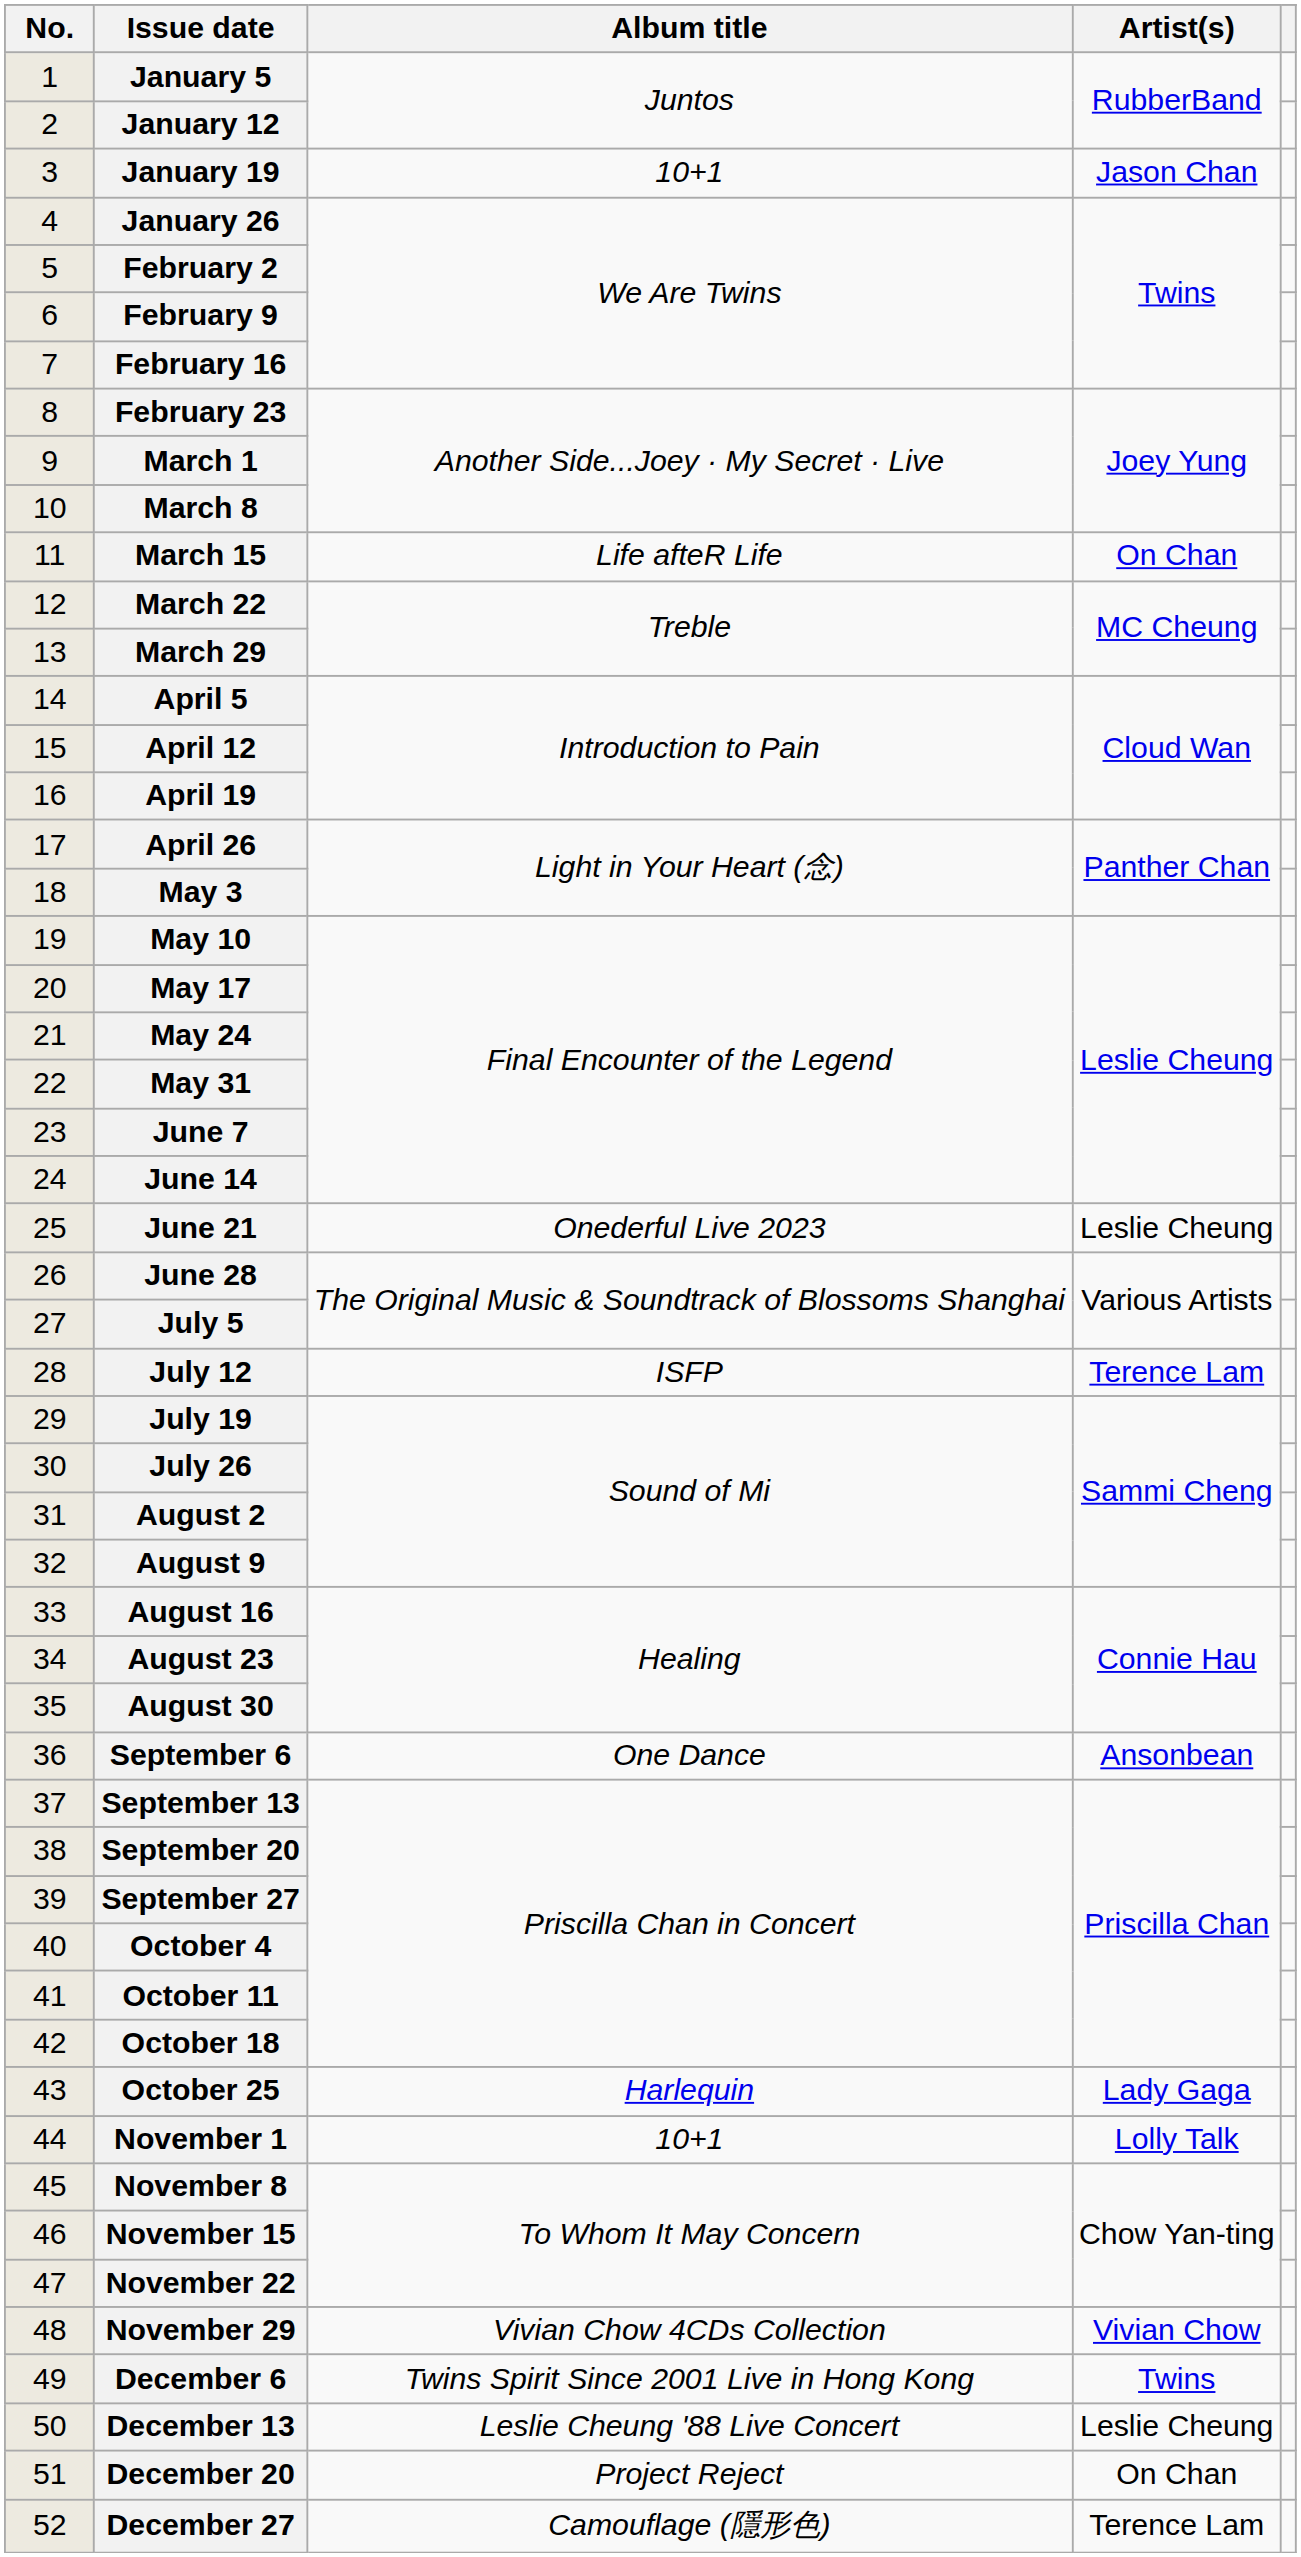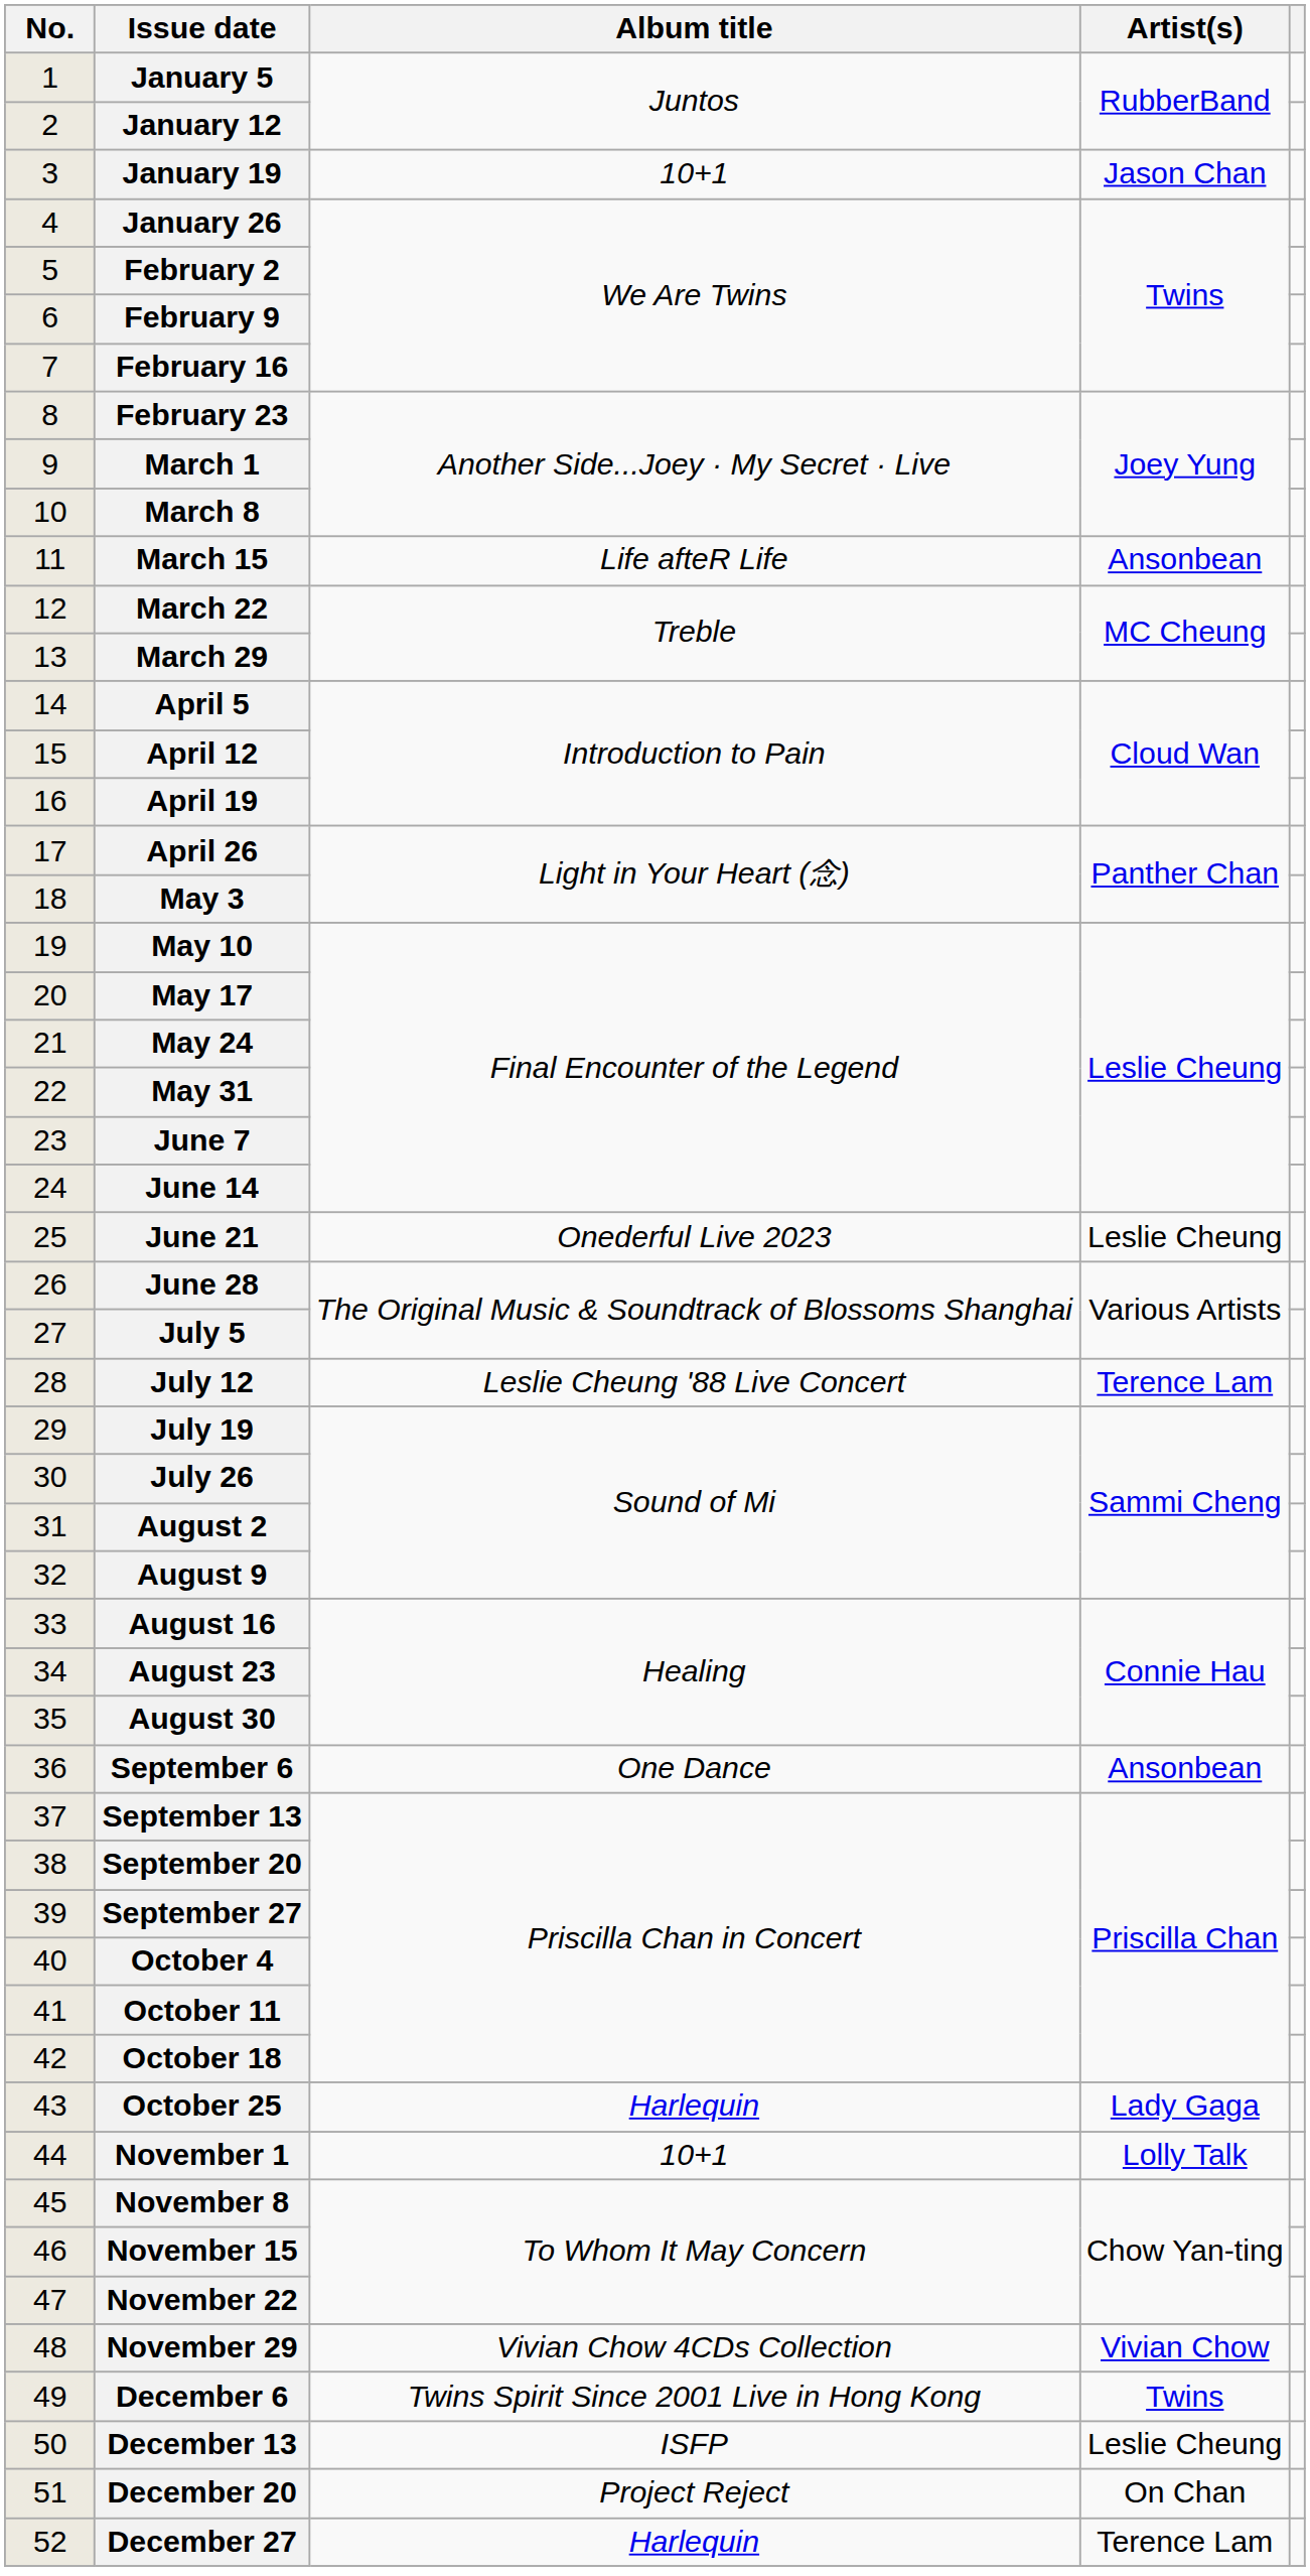 <table class="wikitable plainrowheaders" style="text-align: center">
 <tr>
 <th width="40">No.</th>
 <th scope="col">Issue date</th>
 <th>Album title</th>
 <th>Artist(s)</th>
 <th></th>
 </tr>
 <tr>
 <td bgcolor=#EDEAE0 align="center">1</td>
 <th scope="row">January 5</th>
 <td rowspan="2"><em>Juntos</em></td>
 <td rowspan="2"><a href='#'>RubberBand</a></td>
 <td></td>
 </tr>
 <tr>
 <td bgcolor=#EDEAE0 align="center">2</td>
 <th scope="row">January 12</th>
 <td></td>
 </tr>
 <tr>
 <td bgcolor=#EDEAE0 align="center">3</td>
 <th scope="row">January 19</th>
 <td><em>10+1</em></td>
 <td><a href='#'>Jason Chan</a></td>
 <td></td>
 </tr>
 <tr>
 <td bgcolor=#EDEAE0 align="center">4</td>
 <th scope="row">January 26</th>
 <td rowspan="4"><em>We Are Twins</em></td>
 <td rowspan="4"><a href='#'>Twins</a></td>
 <td></td>
 </tr>
 <tr>
 <td bgcolor=#EDEAE0 align="center">5</td>
 <th scope="row">February 2</th>
 <td></td>
 </tr>
 <tr>
 <td bgcolor=#EDEAE0 align="center">6</td>
 <th scope="row">February 9</th>
 <td></td>
 </tr>
 <tr>
 <td bgcolor=#EDEAE0 align="center">7</td>
 <th scope="row">February 16</th>
 <td></td>
 </tr>
 <tr>
 <td bgcolor=#EDEAE0 align="center">8</td>
 <th scope="row">February 23</th>
 <td rowspan="3"><em>Another Side...Joey · My Secret · Live</em></td>
 <td rowspan="3"><a href='#'>Joey Yung</a></td>
 <td></td>
 </tr>
 <tr>
 <td bgcolor=#EDEAE0 align="center">9</td>
 <th scope="row">March 1</th>
 <td></td>
 </tr>
 <tr>
 <td bgcolor=#EDEAE0 align="center">10</td>
 <th scope="row">March 8</th>
 <td></td>
 </tr>
 <tr>
 <td bgcolor=#EDEAE0 align="center">11</td>
 <th scope="row">March 15</th>
 <td><em>Life afteR Life</em></td>
-<td><a href='#'>On Chan</a></td>
+<td><a href='#'>Ansonbean</a></td>
 <td></td>
 </tr>
 <tr>
 <td bgcolor=#EDEAE0 align="center">12</td>
 <th scope="row">March 22</th>
 <td rowspan="2"><em>Treble</em></td>
 <td rowspan="2"><a href='#'>MC Cheung</a></td>
 <td></td>
 </tr>
 <tr>
 <td bgcolor=#EDEAE0 align="center">13</td>
 <th scope="row">March 29</th>
 <td></td>
 </tr>
 <tr>
 <td bgcolor=#EDEAE0 align="center">14</td>
 <th scope="row">April 5</th>
 <td rowspan="3"><em>Introduction to Pain</em></td>
 <td rowspan="3"><a href='#'>Cloud Wan</a></td>
 <td></td>
 </tr>
 <tr>
 <td bgcolor=#EDEAE0 align="center">15</td>
 <th scope="row">April 12</th>
 <td></td>
 </tr>
 <tr>
 <td bgcolor=#EDEAE0 align="center">16</td>
 <th scope="row">April 19</th>
 <td></td>
 </tr>
 <tr>
 <td bgcolor=#EDEAE0 align="center">17</td>
 <th scope="row">April 26</th>
 <td rowspan="2"><em>Light in Your Heart (念)</em></td>
 <td rowspan="2"><a href='#'>Panther Chan</a></td>
 <td></td>
 </tr>
 <tr>
 <td bgcolor=#EDEAE0 align="center">18</td>
 <th scope="row">May 3</th>
 <td></td>
 </tr>
 <tr>
 <td bgcolor=#EDEAE0 align="center">19</td>
 <th scope="row">May 10</th>
 <td rowspan="6"><em>Final Encounter of the Legend</em></td>
 <td rowspan="6"><a href='#'>Leslie Cheung</a></td>
 <td></td>
 </tr>
 <tr>
 <td bgcolor=#EDEAE0 align="center">20</td>
 <th scope="row">May 17</th>
 <td></td>
 </tr>
 <tr>
 <td bgcolor=#EDEAE0 align="center">21</td>
 <th scope="row">May 24</th>
 <td></td>
 </tr>
 <tr>
 <td bgcolor=#EDEAE0 align="center">22</td>
 <th scope="row">May 31</th>
 <td></td>
 </tr>
 <tr>
 <td bgcolor=#EDEAE0 align="center">23</td>
 <th scope="row">June 7</th>
 <td></td>
 </tr>
 <tr>
 <td bgcolor=#EDEAE0 align="center">24</td>
 <th scope="row">June 14</th>
 <td></td>
 </tr>
 <tr>
 <td bgcolor=#EDEAE0 align="center">25</td>
 <th scope="row">June 21</th>
 <td><em>Onederful Live 2023</em></td>
 <td>Leslie Cheung</td>
 <td></td>
 </tr>
 <tr>
 <td bgcolor=#EDEAE0 align="center">26</td>
 <th scope="row">June 28</th>
 <td rowspan="2"><em>The Original Music & Soundtrack of Blossoms Shanghai</em></td>
 <td rowspan="2">Various Artists</td>
 <td></td>
 </tr>
 <tr>
 <td bgcolor=#EDEAE0 align="center">27</td>
 <th scope="row">July 5</th>
 <td></td>
 </tr>
 <tr>
 <td bgcolor=#EDEAE0 align="center">28</td>
 <th scope="row">July 12</th>
-<td><em>ISFP</em></td>
+<td><em>Leslie Cheung '88 Live Concert</em></td>
 <td><a href='#'>Terence Lam</a></td>
 <td></td>
 </tr>
 <tr>
 <td bgcolor=#EDEAE0 align="center">29</td>
 <th scope="row">July 19</th>
 <td rowspan="4"><em>Sound of Mi</em></td>
 <td rowspan="4"><a href='#'>Sammi Cheng</a></td>
 <td></td>
 </tr>
 <tr>
 <td bgcolor=#EDEAE0 align="center">30</td>
 <th scope="row">July 26</th>
 <td></td>
 </tr>
 <tr>
 <td bgcolor=#EDEAE0 align="center">31</td>
 <th scope="row">August 2</th>
 <td></td>
 </tr>
 <tr>
 <td bgcolor=#EDEAE0 align="center">32</td>
 <th scope="row">August 9</th>
 <td></td>
 </tr>
 <tr>
 <td bgcolor=#EDEAE0 align="center">33</td>
 <th scope="row">August 16</th>
 <td rowspan="3"><em>Healing</em></td>
 <td rowspan="3"><a href='#'>Connie Hau</a></td>
 <td></td>
 </tr>
 <tr>
 <td bgcolor=#EDEAE0 align="center">34</td>
 <th scope="row">August 23</th>
 <td></td>
 </tr>
 <tr>
 <td bgcolor=#EDEAE0 align="center">35</td>
 <th scope="row">August 30</th>
 <td></td>
 </tr>
 <tr>
 <td bgcolor=#EDEAE0 align="center">36</td>
 <th scope="row">September 6</th>
 <td><em>One Dance</em></td>
 <td><a href='#'>Ansonbean</a></td>
 <td></td>
 </tr>
 <tr>
 <td bgcolor=#EDEAE0 align="center">37</td>
 <th scope="row">September 13</th>
 <td rowspan="6"><em>Priscilla Chan in Concert</em></td>
 <td rowspan="6"><a href='#'>Priscilla Chan</a></td>
 <td></td>
 </tr>
 <tr>
 <td bgcolor=#EDEAE0 align="center">38</td>
 <th scope="row">September 20</th>
 <td></td>
 </tr>
 <tr>
 <td bgcolor=#EDEAE0 align="center">39</td>
 <th scope="row">September 27</th>
 <td></td>
 </tr>
 <tr>
 <td bgcolor=#EDEAE0 align="center">40</td>
 <th scope="row">October 4</th>
 <td></td>
 </tr>
 <tr>
 <td bgcolor=#EDEAE0 align="center">41</td>
 <th scope="row">October 11</th>
 <td></td>
 </tr>
 <tr>
 <td bgcolor=#EDEAE0 align="center">42</td>
 <th scope="row">October 18</th>
 <td></td>
 </tr>
 <tr>
 <td bgcolor=#EDEAE0 align="center">43</td>
 <th scope="row">October 25</th>
 <td><em><a href='#'>Harlequin</a></em></td>
 <td><a href='#'>Lady Gaga</a></td>
 <td></td>
 </tr>
 <tr>
 <td bgcolor=#EDEAE0 align="center">44</td>
 <th scope="row">November 1</th>
 <td><em>10+1</em></td>
 <td><a href='#'>Lolly Talk</a></td>
 <td></td>
 </tr>
 <tr>
 <td bgcolor=#EDEAE0 align="center">45</td>
 <th scope="row">November 8</th>
 <td rowspan="3"><em>To Whom It May Concern</em></td>
 <td rowspan="3">Chow Yan-ting</td>
 <td></td>
 </tr>
 <tr>
 <td bgcolor=#EDEAE0 align="center">46</td>
 <th scope="row">November 15</th>
 <td></td>
 </tr>
 <tr>
 <td bgcolor=#EDEAE0 align="center">47</td>
 <th scope="row">November 22</th>
 <td></td>
 </tr>
 <tr>
 <td bgcolor=#EDEAE0 align="center">48</td>
 <th scope="row">November 29</th>
 <td><em>Vivian Chow 4CDs Collection</em></td>
 <td><a href='#'>Vivian Chow</a></td>
 <td></td>
 </tr>
 <tr>
 <td bgcolor=#EDEAE0 align="center">49</td>
 <th scope="row">December 6</th>
 <td><em>Twins Spirit Since 2001 Live in Hong Kong</em></td>
 <td><a href='#'>Twins</a></td>
 <td></td>
 </tr>
 <tr>
 <td bgcolor=#EDEAE0 align="center">50</td>
 <th scope="row">December 13</th>
-<td><em>Leslie Cheung '88 Live Concert</em></td>
+<td><em>ISFP</em></td>
 <td>Leslie Cheung</td>
 <td></td>
 </tr>
 <tr>
 <td bgcolor=#EDEAE0 align="center">51</td>
 <th scope="row">December 20</th>
 <td><em>Project Reject</em></td>
 <td>On Chan</td>
 <td></td>
 </tr>
 <tr>
 <td bgcolor=#EDEAE0 align="center">52</td>
 <th scope="row">December 27</th>
-<td><em>Camouflage (隱形色)</em></td>
+<td><em><a href='#'>Harlequin</a></em></td>
 <td>Terence Lam</td>
 <td></td>
 </tr>
 </table>
